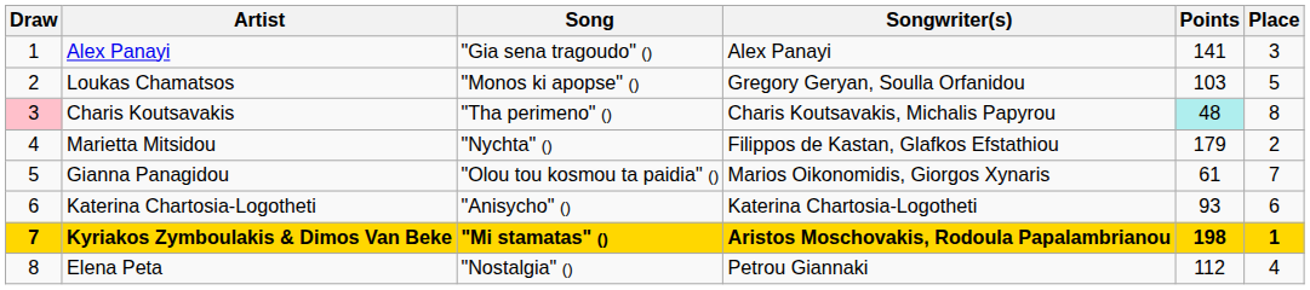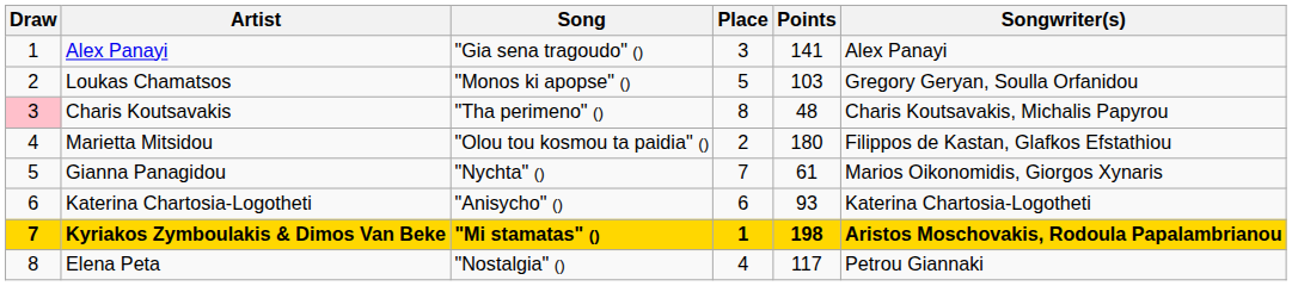 <table class="sortable wikitable" style="margin: 1em auto 1em auto; text-align:center">
 <tr>
 <th>Draw</th>
 <th>Artist</th>
 <th>Song</th>
+<th>Place</th>
+<th>Points</th>
 <th>Songwriter(s)</th>
-<th>Points</th>
-<th>Place</th>
 </tr>
 <tr>
 <td>1</td>
 <td align="left"><a href='#'>Alex Panayi</a></td>
 <td align="left">"Gia sena tragoudo" <small>()</small></td>
+<td>3</td>
+<td>141</td>
 <td align="left">Alex Panayi</td>
-<td>141</td>
-<td>3</td>
 </tr>
 <tr>
 <td>2</td>
 <td align="left">Loukas Chamatsos</td>
 <td align="left">"Monos ki apopse" <small>()</small></td>
+<td>5</td>
+<td>103</td>
 <td align="left">Gregory Geryan, Soulla Orfanidou</td>
-<td>103</td>
-<td>5</td>
 </tr>
 <tr>
 <td style="background: pink;">3</td>
 <td align="left">Charis Koutsavakis</td>
 <td align="left">"Tha perimeno" <small>()</small></td>
+<td>8</td>
+<td>48</td>
 <td align="left">Charis Koutsavakis, Michalis Papyrou</td>
-<td style="background: paleturquoise;">48</td>
-<td>8</td>
 </tr>
 <tr>
 <td>4</td>
 <td align="left">Marietta Mitsidou</td>
-<td align="left">"Nychta" <small>()</small></td>
+<td align="left">"Olou tou kosmou ta paidia" <small>()</small></td>
+<td>2</td>
+<td>180</td>
 <td align="left">Filippos de Kastan, Glafkos Efstathiou</td>
-<td>179</td>
-<td>2</td>
 </tr>
 <tr>
 <td>5</td>
 <td align="left">Gianna Panagidou</td>
-<td align="left">"Olou tou kosmou ta paidia" <small>()</small></td>
+<td align="left">"Nychta" <small>()</small></td>
+<td>7</td>
+<td>61</td>
 <td align="left">Marios Oikonomidis, Giorgos Xynaris</td>
-<td>61</td>
-<td>7</td>
 </tr>
 <tr>
 <td>6</td>
 <td align="left">Katerina Chartosia-Logotheti</td>
 <td align="left">"Anisycho" <small>()</small></td>
+<td>6</td>
+<td>93</td>
 <td align="left">Katerina Chartosia-Logotheti</td>
-<td>93</td>
-<td>6</td>
 </tr>
 <tr style="font-weight:bold; background:gold;">
 <td>7</td>
 <td align="left">Kyriakos Zymboulakis & Dimos Van Beke</td>
 <td align="left">"Mi stamatas" <small>()</small></td>
+<td>1</td>
+<td>198</td>
 <td align="left">Aristos Moschovakis, Rodoula Papalambrianou</td>
-<td>198</td>
-<td>1</td>
 </tr>
 <tr>
 <td>8</td>
 <td align="left">Elena Peta</td>
 <td align="left">"Nostalgia" <small>()</small></td>
+<td>4</td>
+<td>117</td>
 <td align="left">Petrou Giannaki</td>
-<td>112</td>
-<td>4</td>
 </tr>
 </table>
